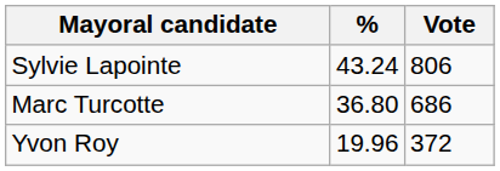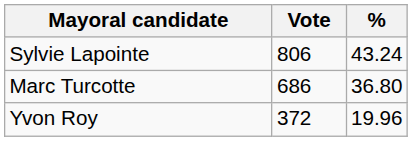 <table class="wikitable">
 <tr>
 <th bgcolor="#DDDDFF" width="200px">Mayoral candidate</th>
+<th bgcolor="#DDDDFF" width="50px">Vote</th>
 <th bgcolor="#DDDDFF" width="30px">%</th>
-<th bgcolor="#DDDDFF" width="50px">Vote</th>
 </tr>
 <tr>
 <td>Sylvie Lapointe</td>
+<td>806</td>
 <td>43.24</td>
-<td>806</td>
 </tr>
 <tr>
 <td>Marc Turcotte</td>
+<td>686</td>
 <td>36.80</td>
-<td>686</td>
 </tr>
 <tr>
 <td>Yvon Roy</td>
+<td>372</td>
 <td>19.96</td>
-<td>372</td>
 </tr>
 </table>
